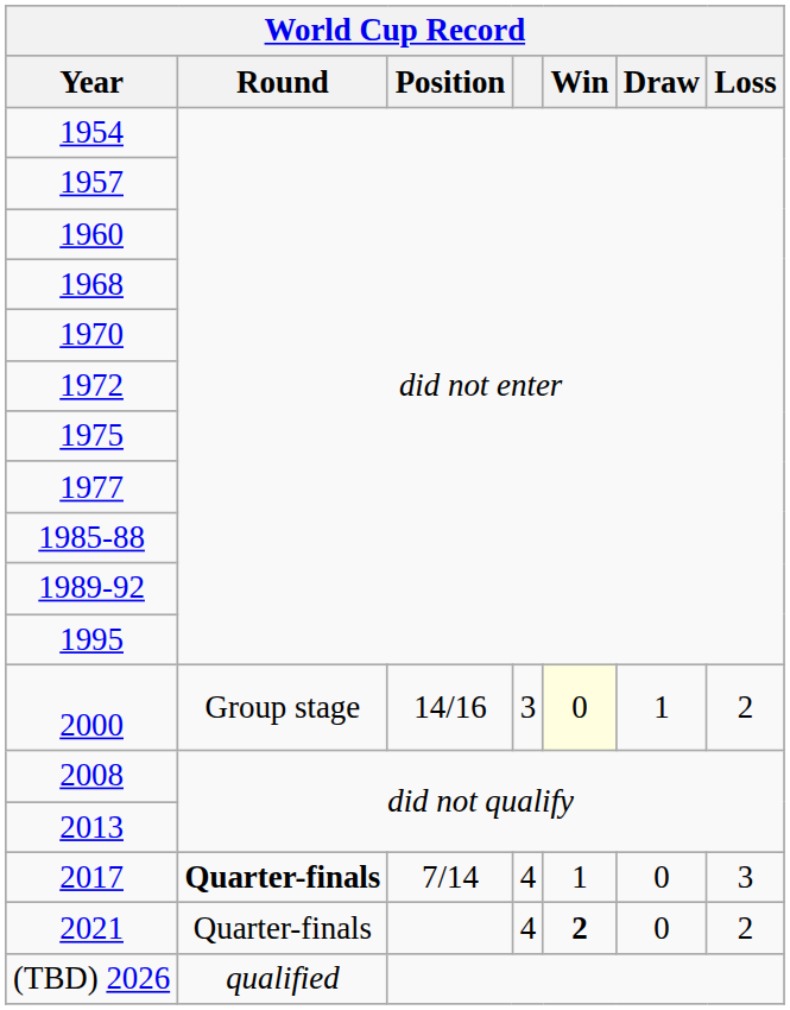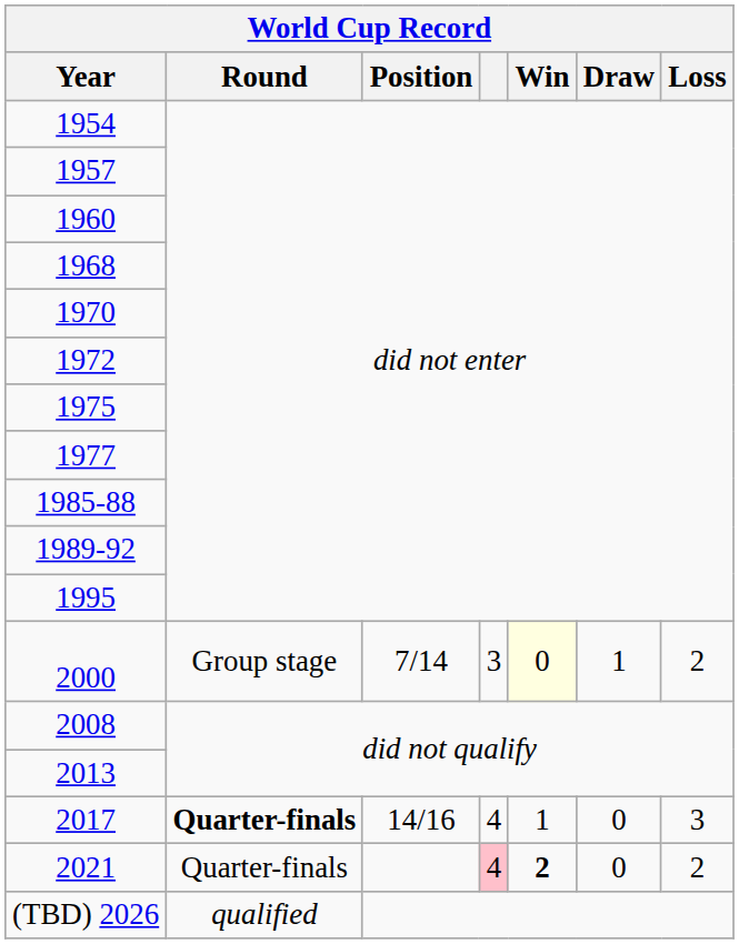 <table class="wikitable" style="text-align: center;">
 <tr>
 <th colspan=9><a href='#'>World Cup Record</a></th>
 </tr>
 <tr>
 <th>Year</th>
 <th>Round</th>
 <th>Position</th>
 <th></th>
 <th>Win</th>
 <th>Draw</th>
 <th>Loss</th>
 </tr>
 <tr>
 <td> <a href='#'>1954</a></td>
 <td rowspan=11 colspan=11><em>did not enter</em></td>
 </tr>
 <tr>
 <td> <a href='#'>1957</a></td>
 </tr>
 <tr>
 <td> <a href='#'>1960</a></td>
 </tr>
 <tr>
 <td>  <a href='#'>1968</a></td>
 </tr>
 <tr>
 <td> <a href='#'>1970</a></td>
 </tr>
 <tr>
 <td> <a href='#'>1972</a></td>
 </tr>
 <tr>
 <td> <a href='#'>1975</a></td>
 </tr>
 <tr>
 <td>  <a href='#'>1977</a></td>
 </tr>
 <tr>
 <td><a href='#'>1985-88</a></td>
 </tr>
 <tr>
 <td><a href='#'>1989-92</a></td>
 </tr>
 <tr>
 <td> <a href='#'>1995</a></td>
 </tr>
 <tr>
 <td><br>  <a href='#'>2000</a></td>
 <td>Group stage</td>
-<td>14/16</td>
+<td>7/14</td>
 <td>3</td>
 <td style="background: lightyellow;">0</td>
 <td>1</td>
 <td>2</td>
 </tr>
 <tr>
 <td> <a href='#'>2008</a></td>
 <td rowspan=2 colspan=11><em>did not qualify</em></td>
 </tr>
 <tr>
 <td>  <a href='#'>2013</a></td>
 </tr>
 <tr>
 <td>   <a href='#'>2017</a></td>
 <td><strong>Quarter-finals</strong></td>
-<td>7/14</td>
+<td>14/16</td>
 <td>4</td>
 <td>1</td>
 <td>0</td>
 <td>3</td>
 </tr>
 <tr>
 <td> <a href='#'>2021</a></td>
 <td>Quarter-finals</td>
 <td></td>
-<td>4</td>
+<td style="background: pink;">4</td>
 <td><strong>2</strong></td>
 <td>0</td>
 <td>2</td>
 </tr>
 <tr>
 <td>(TBD) <a href='#'>2026</a></td>
 <td><em>qualified</em></td>
 </tr>
 </table>
